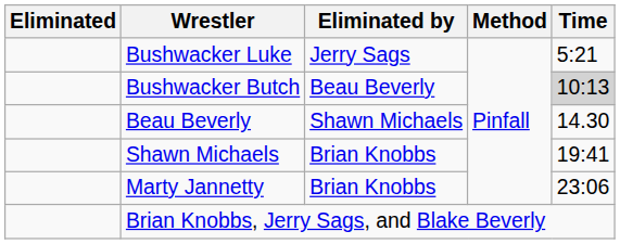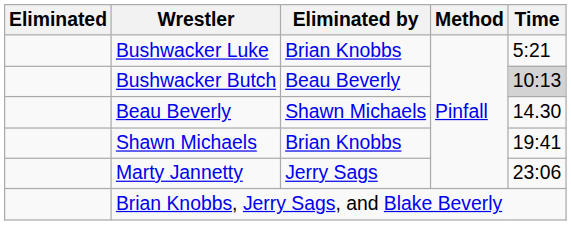 <table class="wikitable sortable">
 <tr>
 <th>Eliminated</th>
 <th>Wrestler</th>
 <th>Eliminated by</th>
 <th>Method</th>
 <th>Time</th>
 </tr>
 <tr>
 <td></td>
 <td><a href='#'>Bushwacker Luke</a></td>
-<td><a href='#'>Jerry Sags</a></td>
+<td><a href='#'>Brian Knobbs</a></td>
 <td rowspan="5"><a href='#'>Pinfall</a></td>
 <td>5:21</td>
 </tr>
 <tr>
 <td></td>
 <td><a href='#'>Bushwacker Butch</a></td>
 <td><a href='#'>Beau Beverly</a></td>
 <td style="background: lightgrey;">10:13</td>
 </tr>
 <tr>
 <td></td>
 <td><a href='#'>Beau Beverly</a></td>
 <td><a href='#'>Shawn Michaels</a></td>
 <td>14.30</td>
 </tr>
 <tr>
 <td></td>
 <td><a href='#'>Shawn Michaels</a></td>
 <td><a href='#'>Brian Knobbs</a></td>
 <td>19:41</td>
 </tr>
 <tr>
 <td></td>
 <td><a href='#'>Marty Jannetty</a></td>
-<td><a href='#'>Brian Knobbs</a></td>
+<td><a href='#'>Jerry Sags</a></td>
 <td>23:06</td>
 </tr>
 <tr>
 <td></td>
 <td colspan="4"><a href='#'>Brian Knobbs</a>, <a href='#'>Jerry Sags</a>, and <a href='#'>Blake Beverly</a></td>
 </tr>
 </table>
